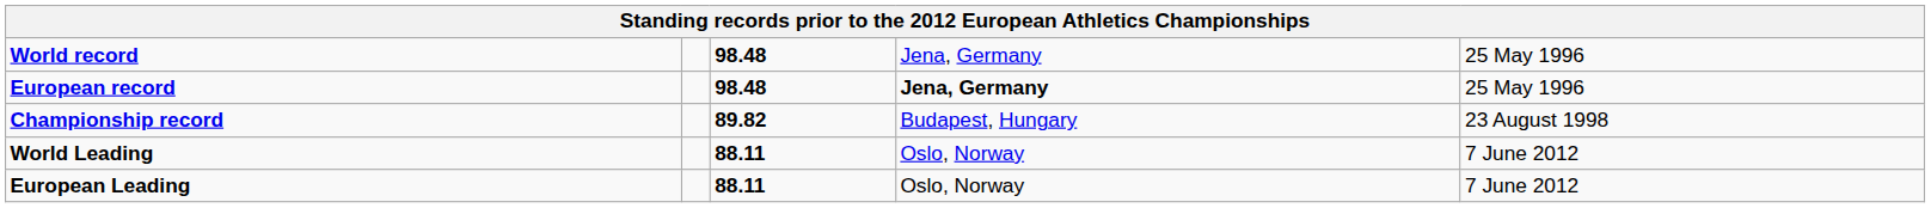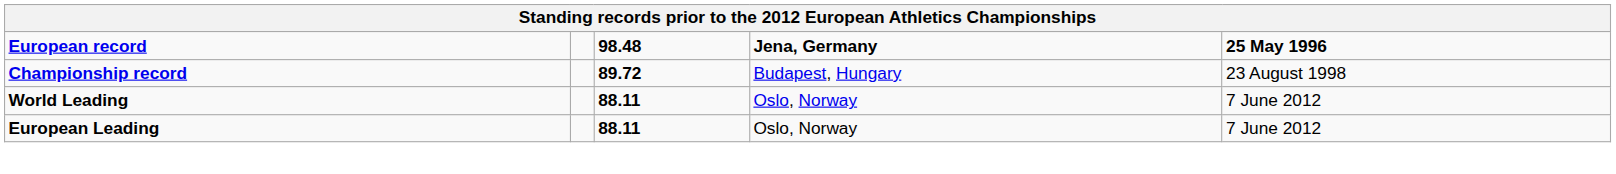 <table class="wikitable" width=75%>
 <tr>
 <th colspan="5">Standing records prior to the 2012 European Athletics Championships</th>
-</tr>
-<tr>
-<td><strong><a href='#'>World record</a></strong></td>
-<td></td>
-<td><strong>98.48</strong></td>
-<td><a href='#'>Jena</a>, <a href='#'>Germany</a></td>
-<td>25 May 1996</td>
 </tr>
 <tr>
 <td><strong><a href='#'>European record</a></strong></td>
 <td></td>
 <td><strong>98.48</strong></td>
 <td><strong>Jena, Germany</strong></td>
-<td>25 May 1996</td>
+<td><strong>25 May 1996</strong></td>
 </tr>
 <tr>
 <td><strong><a href='#'>Championship record</a></strong></td>
 <td></td>
-<td><strong>89.82</strong></td>
+<td><strong>89.72</strong></td>
 <td><a href='#'>Budapest</a>, <a href='#'>Hungary</a></td>
 <td>23 August 1998</td>
 </tr>
 <tr>
 <td><strong>World Leading</strong></td>
 <td></td>
 <td><strong>88.11</strong></td>
 <td><a href='#'>Oslo</a>, <a href='#'>Norway</a></td>
 <td>7 June 2012</td>
 </tr>
 <tr>
 <td><strong>European Leading</strong></td>
 <td></td>
 <td><strong>88.11</strong></td>
 <td>Oslo, Norway</td>
 <td>7 June 2012</td>
 </tr>
 </table>
